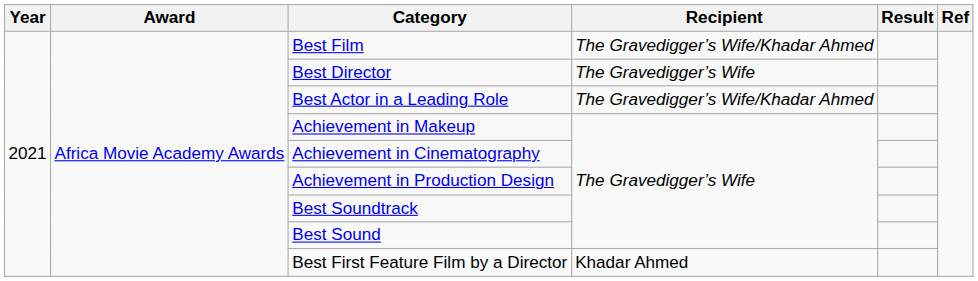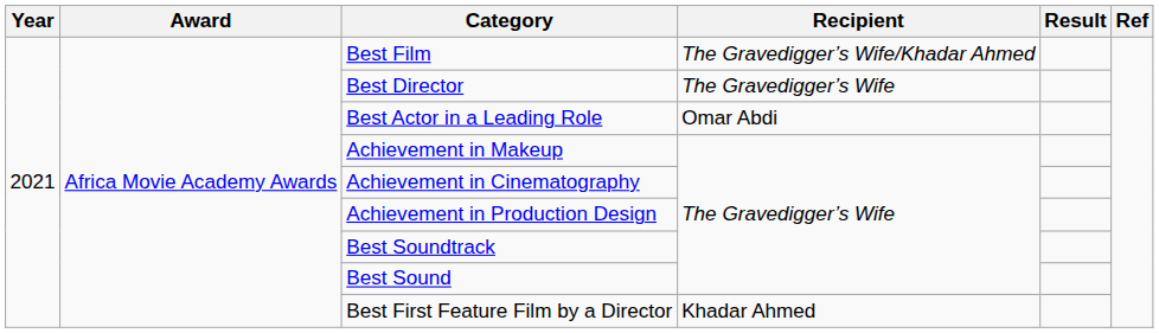 <table class="wikitable">
 <tr>
 <th>Year</th>
 <th>Award</th>
 <th>Category</th>
 <th>Recipient</th>
 <th>Result</th>
 <th>Ref</th>
 </tr>
 <tr>
 <td rowspan="9">2021</td>
 <td rowspan="9"><a href='#'>Africa Movie Academy Awards</a></td>
 <td><a href='#'>Best Film</a></td>
 <td><em>The Gravedigger’s Wife/Khadar Ahmed</em></td>
 <td></td>
 <td rowspan="9"></td>
 </tr>
 <tr>
 <td><a href='#'>Best Director</a></td>
 <td><em>The Gravedigger’s Wife</em></td>
 <td></td>
 </tr>
 <tr>
 <td><a href='#'>Best Actor in a Leading Role</a></td>
-<td><em>The Gravedigger’s Wife/Khadar Ahmed</em></td>
+<td>Omar Abdi</td>
 <td></td>
 </tr>
 <tr>
 <td><a href='#'>Achievement in Makeup</a></td>
 <td rowspan="5"><em>The Gravedigger’s Wife</em></td>
 <td></td>
 </tr>
 <tr>
 <td><a href='#'>Achievement in Cinematography</a></td>
 <td></td>
 </tr>
 <tr>
 <td><a href='#'>Achievement in Production Design</a></td>
 <td></td>
 </tr>
 <tr>
 <td><a href='#'>Best Soundtrack</a></td>
 <td></td>
 </tr>
 <tr>
 <td><a href='#'>Best Sound</a></td>
 <td></td>
 </tr>
 <tr>
 <td>Best First Feature Film by a Director</td>
 <td>Khadar Ahmed</td>
 <td></td>
 </tr>
 </table>
